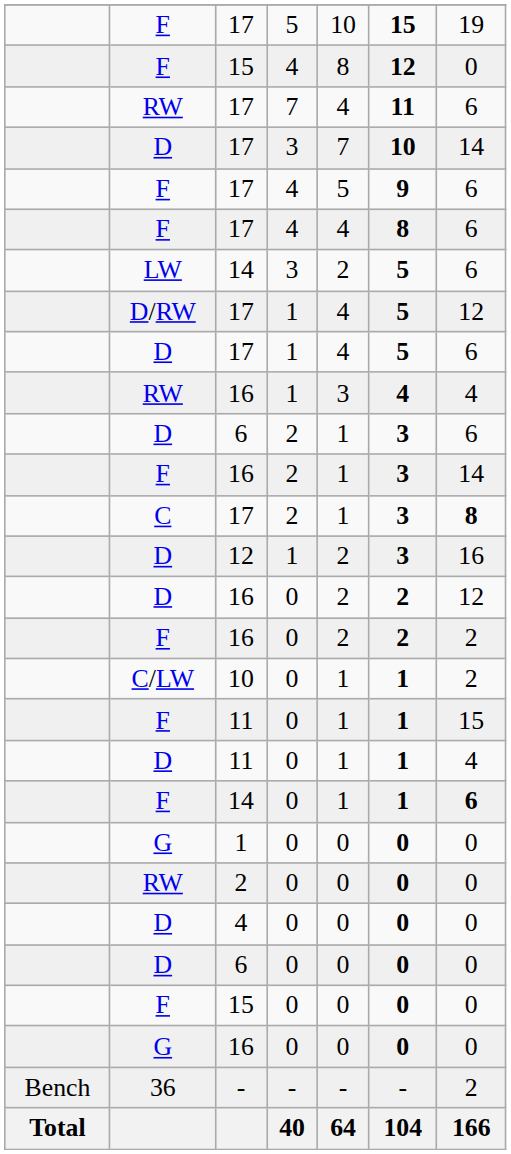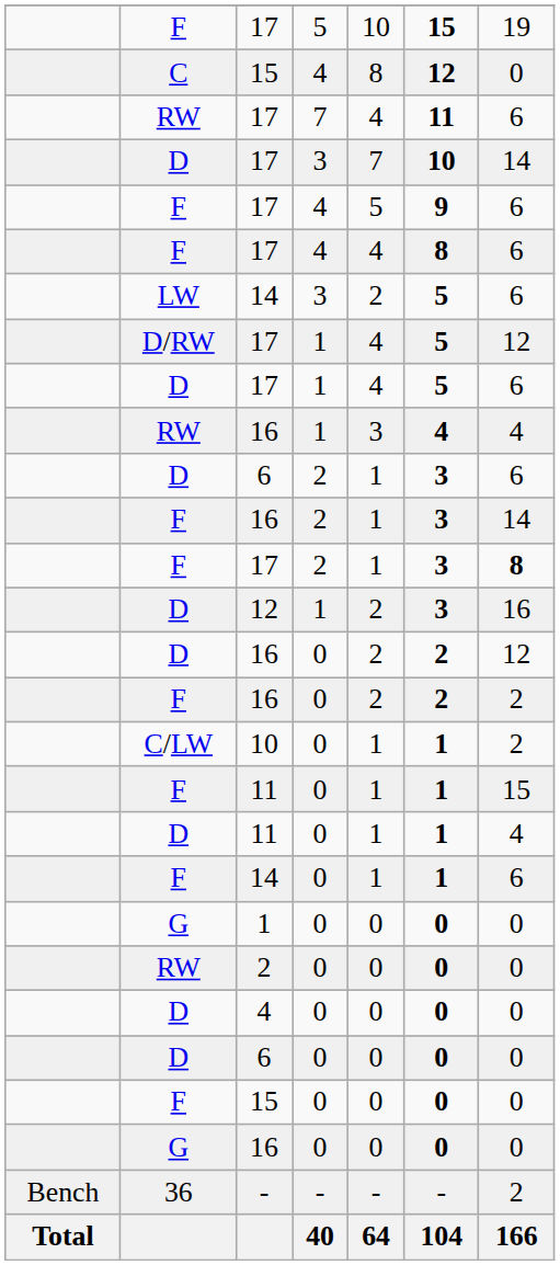 <table class="wikitable sortable" width ="50%">
 <tr align="center">
 </tr>
 <tr align="center" bgcolor="">
 <td></td>
 <td><a href='#'>F</a></td>
 <td>17</td>
 <td>5</td>
 <td>10</td>
 <td><strong>15</strong></td>
 <td>19</td>
 </tr>
 <tr align="center" bgcolor="f0f0f0">
 <td></td>
-<td><a href='#'>F</a></td>
+<td><a href='#'>C</a></td>
 <td>15</td>
 <td>4</td>
 <td>8</td>
 <td><strong>12</strong></td>
 <td>0</td>
 </tr>
 <tr align="center" bgcolor="">
 <td></td>
 <td><a href='#'>RW</a></td>
 <td>17</td>
 <td>7</td>
 <td>4</td>
 <td><strong>11</strong></td>
 <td>6</td>
 </tr>
 <tr align="center" bgcolor="f0f0f0">
 <td></td>
 <td><a href='#'>D</a></td>
 <td>17</td>
 <td>3</td>
 <td>7</td>
 <td><strong>10</strong></td>
 <td>14</td>
 </tr>
 <tr align="center" bgcolor="">
 <td></td>
 <td><a href='#'>F</a></td>
 <td>17</td>
 <td>4</td>
 <td>5</td>
 <td><strong>9</strong></td>
 <td>6</td>
 </tr>
 <tr align="center" bgcolor="f0f0f0">
 <td></td>
 <td><a href='#'>F</a></td>
 <td>17</td>
 <td>4</td>
 <td>4</td>
 <td><strong>8</strong></td>
 <td>6</td>
 </tr>
 <tr align="center" bgcolor="">
 <td></td>
 <td><a href='#'>LW</a></td>
 <td>14</td>
 <td>3</td>
 <td>2</td>
 <td><strong>5</strong></td>
 <td>6</td>
 </tr>
 <tr align="center" bgcolor="f0f0f0">
 <td></td>
 <td><a href='#'>D</a>/<a href='#'>RW</a></td>
 <td>17</td>
 <td>1</td>
 <td>4</td>
 <td><strong>5</strong></td>
 <td>12</td>
 </tr>
 <tr align="center" bgcolor="">
 <td></td>
 <td><a href='#'>D</a></td>
 <td>17</td>
 <td>1</td>
 <td>4</td>
 <td><strong>5</strong></td>
 <td>6</td>
 </tr>
 <tr align="center" bgcolor="f0f0f0">
 <td></td>
 <td><a href='#'>RW</a></td>
 <td>16</td>
 <td>1</td>
 <td>3</td>
 <td><strong>4</strong></td>
 <td>4</td>
 </tr>
 <tr align="center" bgcolor="">
 <td></td>
 <td><a href='#'>D</a></td>
 <td>6</td>
 <td>2</td>
 <td>1</td>
 <td><strong>3</strong></td>
 <td>6</td>
 </tr>
 <tr align="center" bgcolor="f0f0f0">
 <td></td>
 <td><a href='#'>F</a></td>
 <td>16</td>
 <td>2</td>
 <td>1</td>
 <td><strong>3</strong></td>
 <td>14</td>
 </tr>
 <tr align="center" bgcolor="">
 <td></td>
-<td><a href='#'>C</a></td>
+<td><a href='#'>F</a></td>
 <td>17</td>
 <td>2</td>
 <td>1</td>
 <td><strong>3</strong></td>
 <td><strong>8</strong></td>
 </tr>
 <tr align="center" bgcolor="f0f0f0">
 <td></td>
 <td><a href='#'>D</a></td>
 <td>12</td>
 <td>1</td>
 <td>2</td>
 <td><strong>3</strong></td>
 <td>16</td>
 </tr>
 <tr align="center" bgcolor="">
 <td></td>
 <td><a href='#'>D</a></td>
 <td>16</td>
 <td>0</td>
 <td>2</td>
 <td><strong>2</strong></td>
 <td>12</td>
 </tr>
 <tr align="center" bgcolor="f0f0f0">
 <td></td>
 <td><a href='#'>F</a></td>
 <td>16</td>
 <td>0</td>
 <td>2</td>
 <td><strong>2</strong></td>
 <td>2</td>
 </tr>
 <tr align="center" bgcolor="">
 <td></td>
 <td><a href='#'>C</a>/<a href='#'>LW</a></td>
 <td>10</td>
 <td>0</td>
 <td>1</td>
 <td><strong>1</strong></td>
 <td>2</td>
 </tr>
 <tr align="center" bgcolor="f0f0f0">
 <td></td>
 <td><a href='#'>F</a></td>
 <td>11</td>
 <td>0</td>
 <td>1</td>
 <td><strong>1</strong></td>
 <td>15</td>
 </tr>
 <tr align="center" bgcolor="">
 <td></td>
 <td><a href='#'>D</a></td>
 <td>11</td>
 <td>0</td>
 <td>1</td>
 <td><strong>1</strong></td>
 <td>4</td>
 </tr>
 <tr align="center" bgcolor="f0f0f0">
 <td></td>
 <td><a href='#'>F</a></td>
 <td>14</td>
 <td>0</td>
 <td>1</td>
 <td><strong>1</strong></td>
-<td><strong>6</strong></td>
+<td>6</td>
 </tr>
 <tr align="center" bgcolor="">
 <td></td>
 <td><a href='#'>G</a></td>
 <td>1</td>
 <td>0</td>
 <td>0</td>
 <td><strong>0</strong></td>
 <td>0</td>
 </tr>
 <tr align="center" bgcolor="f0f0f0">
 <td></td>
 <td><a href='#'>RW</a></td>
 <td>2</td>
 <td>0</td>
 <td>0</td>
 <td><strong>0</strong></td>
 <td>0</td>
 </tr>
 <tr align="center" bgcolor="">
 <td></td>
 <td><a href='#'>D</a></td>
 <td>4</td>
 <td>0</td>
 <td>0</td>
 <td><strong>0</strong></td>
 <td>0</td>
 </tr>
 <tr align="center" bgcolor="f0f0f0">
 <td></td>
 <td><a href='#'>D</a></td>
 <td>6</td>
 <td>0</td>
 <td>0</td>
 <td><strong>0</strong></td>
 <td>0</td>
 </tr>
 <tr align="center" bgcolor="">
 <td></td>
 <td><a href='#'>F</a></td>
 <td>15</td>
 <td>0</td>
 <td>0</td>
 <td><strong>0</strong></td>
 <td>0</td>
 </tr>
 <tr align="center" bgcolor="f0f0f0">
 <td></td>
 <td><a href='#'>G</a></td>
 <td>16</td>
 <td>0</td>
 <td>0</td>
 <td><strong>0</strong></td>
 <td>0</td>
 </tr>
 <tr align="center" bgcolor="f0f0f0">
 <td>Bench</td>
 <td>36</td>
 <td>-</td>
 <td>-</td>
 <td>-</td>
 <td>-</td>
 <td>2</td>
 </tr>
 <tr>
 <th>Total</th>
 <th></th>
 <th></th>
 <th>40</th>
 <th>64</th>
 <th>104</th>
 <th>166</th>
 </tr>
 </table>
